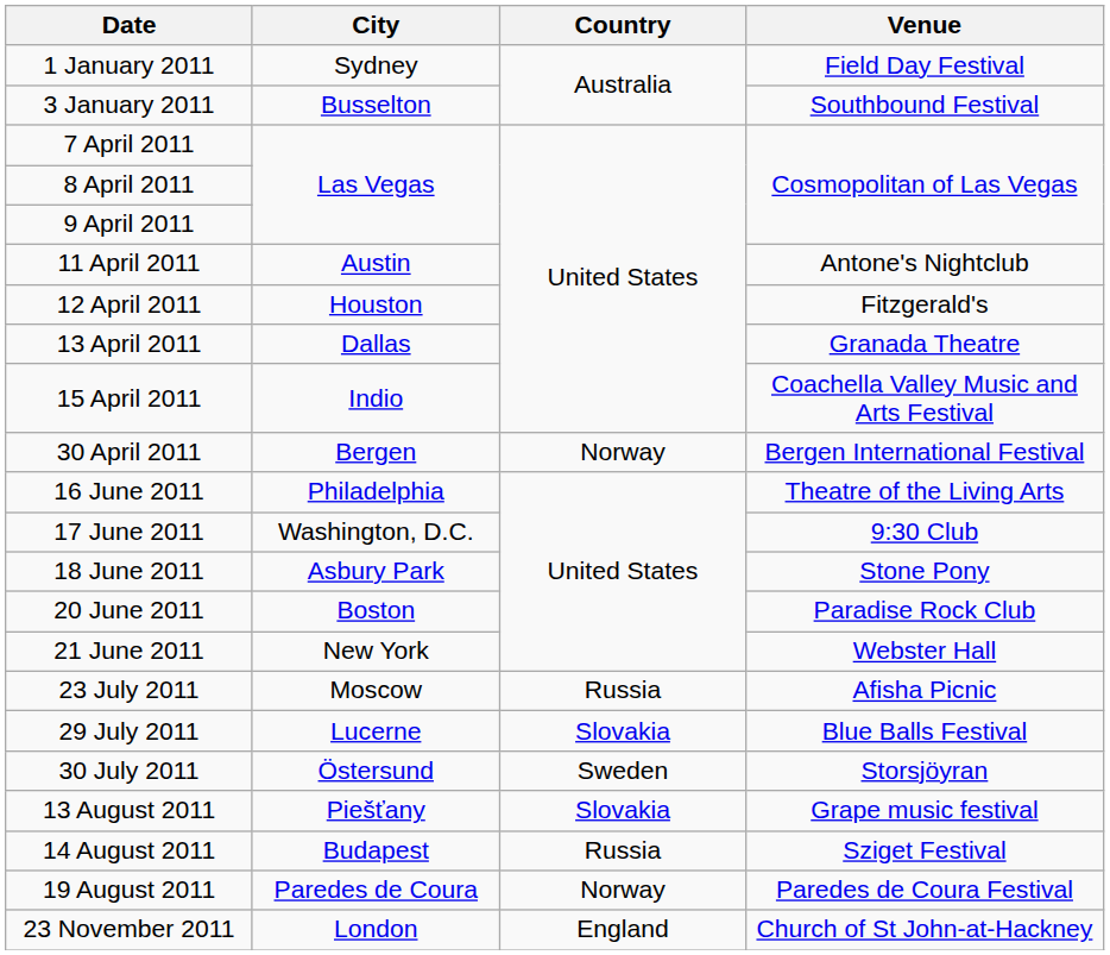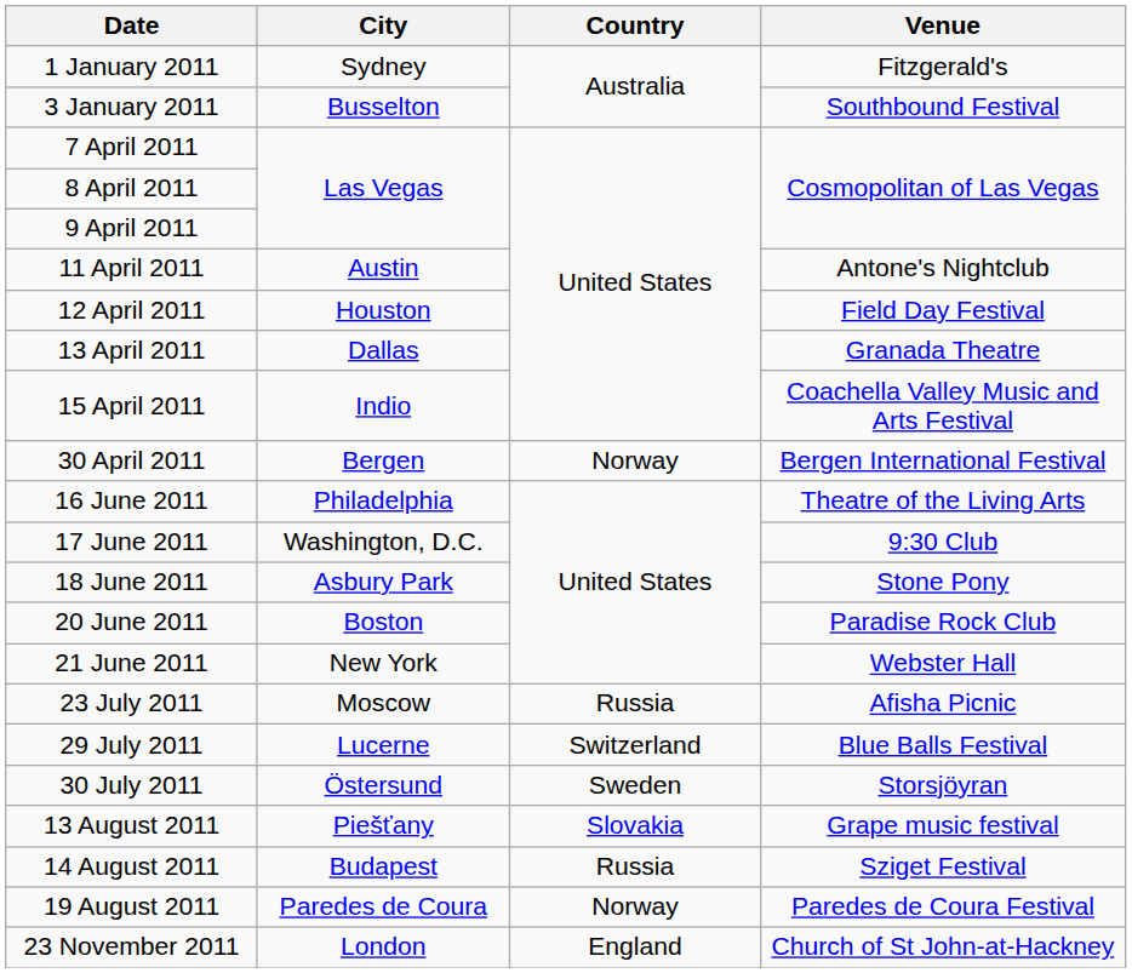 <table class="wikitable" style="text-align:center">
 <tr>
 <th style="width:150px;">Date</th>
 <th style="width:150px;">City</th>
 <th style="width:150px;">Country</th>
 <th style="width:220px;">Venue</th>
 </tr>
 <tr>
 <td align="center">1 January 2011</td>
 <td align="center">Sydney</td>
 <td align="center" rowspan="2">Australia</td>
-<td align="center"><a href='#'>Field Day Festival</a></td>
+<td align="center">Fitzgerald's</td>
 </tr>
 <tr>
 <td align="center">3 January 2011</td>
 <td align="center"><a href='#'>Busselton</a></td>
 <td align="center"><a href='#'>Southbound Festival</a></td>
 </tr>
 <tr>
 <td align="center">7 April 2011</td>
 <td align="center" rowspan="3"><a href='#'>Las Vegas</a></td>
 <td align="center" rowspan="7">United States</td>
 <td align="center" rowspan="3"><a href='#'>Cosmopolitan of Las Vegas</a></td>
 </tr>
 <tr>
 <td align="center">8 April 2011</td>
 </tr>
 <tr>
 <td align="center">9 April 2011</td>
 </tr>
 <tr>
 <td align="center">11 April 2011</td>
 <td align="center"><a href='#'>Austin</a></td>
 <td align="center">Antone's Nightclub</td>
 </tr>
 <tr>
 <td align="center">12 April 2011</td>
 <td align="center"><a href='#'>Houston</a></td>
-<td align="center">Fitzgerald's</td>
+<td align="center"><a href='#'>Field Day Festival</a></td>
 </tr>
 <tr>
 <td align="center">13 April 2011</td>
 <td align="center"><a href='#'>Dallas</a></td>
 <td align="center"><a href='#'>Granada Theatre</a></td>
 </tr>
 <tr>
 <td align="center">15 April 2011</td>
 <td align="center"><a href='#'>Indio</a></td>
 <td align="center"><a href='#'>Coachella Valley Music and Arts Festival</a></td>
 </tr>
 <tr>
 <td align="center">30 April 2011</td>
 <td align="center"><a href='#'>Bergen</a></td>
 <td align="center">Norway</td>
 <td align="center"><a href='#'>Bergen International Festival</a></td>
 </tr>
 <tr>
 <td align="center">16 June 2011</td>
 <td align="center"><a href='#'>Philadelphia</a></td>
 <td align="center" rowspan="5">United States</td>
 <td align="center"><a href='#'>Theatre of the Living Arts</a></td>
 </tr>
 <tr>
 <td align="center">17 June 2011</td>
 <td align="center">Washington, D.C.</td>
 <td align="center"><a href='#'>9:30 Club</a></td>
 </tr>
 <tr>
 <td align="center">18 June 2011</td>
 <td align="center"><a href='#'>Asbury Park</a></td>
 <td align="center"><a href='#'>Stone Pony</a></td>
 </tr>
 <tr>
 <td align="center">20 June 2011</td>
 <td align="center"><a href='#'>Boston</a></td>
 <td align="center"><a href='#'>Paradise Rock Club</a></td>
 </tr>
 <tr>
 <td align="center">21 June 2011</td>
 <td align="center">New York</td>
 <td align="center"><a href='#'>Webster Hall</a></td>
 </tr>
 <tr>
 <td align="center">23 July 2011</td>
 <td align="center">Moscow</td>
 <td align="center">Russia</td>
 <td align="center"><a href='#'>Afisha Picnic</a></td>
 </tr>
 <tr>
 <td align="center">29 July 2011</td>
 <td align="center"><a href='#'>Lucerne</a></td>
-<td align="center"><a href='#'>Slovakia</a></td>
+<td align="center">Switzerland</td>
 <td align="center"><a href='#'>Blue Balls Festival</a></td>
 </tr>
 <tr>
 <td align="center">30 July 2011</td>
 <td align="center"><a href='#'>Östersund</a></td>
 <td align="center">Sweden</td>
 <td align="center"><a href='#'>Storsjöyran</a></td>
 </tr>
 <tr>
 <td align="center">13 August 2011</td>
 <td align="center"><a href='#'>Piešťany</a></td>
 <td align="center"><a href='#'>Slovakia</a></td>
 <td align="center"><a href='#'>Grape music festival</a></td>
 </tr>
 <tr>
 <td align="center">14 August 2011</td>
 <td align="center"><a href='#'>Budapest</a></td>
 <td align="center">Russia</td>
 <td align="center"><a href='#'>Sziget Festival</a></td>
 </tr>
 <tr>
 <td align="center">19 August 2011</td>
 <td align="center"><a href='#'>Paredes de Coura</a></td>
 <td align="center">Norway</td>
 <td align="center"><a href='#'>Paredes de Coura Festival</a></td>
 </tr>
 <tr>
 <td align="center">23 November 2011</td>
 <td align="center"><a href='#'>London</a></td>
 <td align="center">England</td>
 <td align="center"><a href='#'>Church of St John-at-Hackney</a></td>
 </tr>
 <tr>
 </tr>
 </table>
